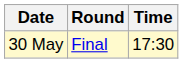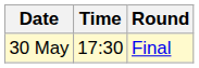 <table class="wikitable">
 <tr>
 <th>Date</th>
+<th>Time</th>
 <th>Round</th>
-<th>Time</th>
 </tr>
 <tr style=background:lemonchiffon>
 <td>30 May</td>
+<td>17:30</td>
 <td><a href='#'>Final</a></td>
-<td>17:30</td>
 </tr>
 </table>
